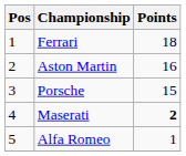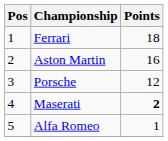 <table class="wikitable" style="font-size: 95%;">
 <tr>
 <th>Pos</th>
 <th>Championship</th>
 <th>Points</th>
 </tr>
 <tr>
 <td>1</td>
 <td> <a href='#'>Ferrari</a></td>
 <td align=right>18</td>
 </tr>
 <tr>
 <td>2</td>
 <td> <a href='#'>Aston Martin</a></td>
 <td align=right>16</td>
 </tr>
 <tr>
 <td>3</td>
 <td> <a href='#'>Porsche</a></td>
-<td align=right>15</td>
+<td align=right>12</td>
 </tr>
 <tr>
 <td>4</td>
 <td> <a href='#'>Maserati</a></td>
 <td align=right><strong>2</strong></td>
 </tr>
 <tr>
 <td>5</td>
 <td> <a href='#'>Alfa Romeo</a></td>
 <td align=right>1</td>
 </tr>
 <tr>
 </tr>
 </table>
